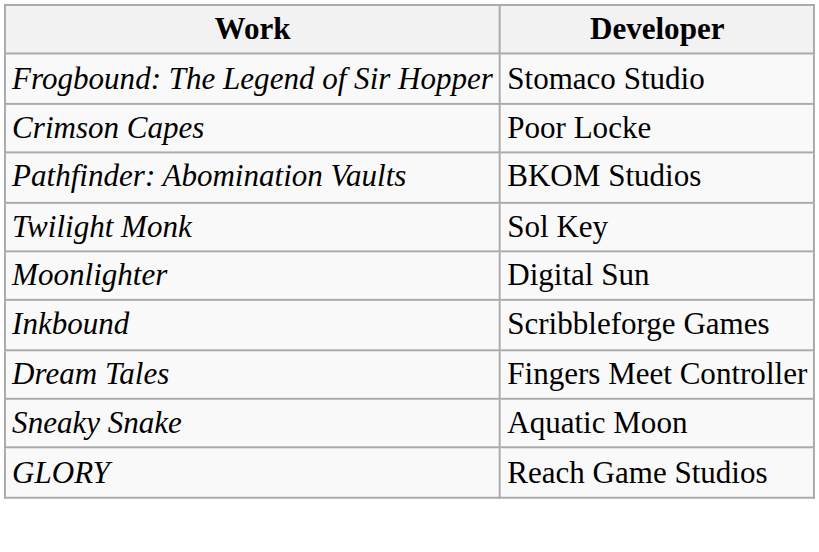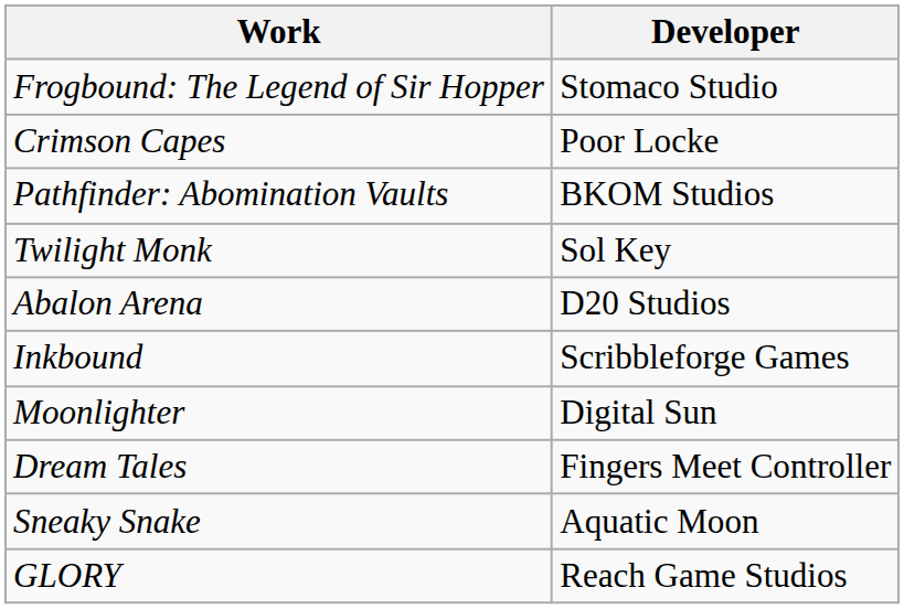 <table class="wikitable">
 <tr>
 <th>Work</th>
 <th>Developer</th>
 </tr>
 <tr>
 <td><em>Frogbound: The Legend of Sir Hopper</em></td>
 <td>Stomaco Studio</td>
 </tr>
 <tr>
 <td><em>Crimson Capes</em></td>
 <td>Poor Locke</td>
 </tr>
 <tr>
 <td><em>Pathfinder: Abomination Vaults</em></td>
 <td>BKOM Studios</td>
 </tr>
 <tr>
 <td><em>Twilight Monk</em></td>
 <td>Sol Key</td>
 </tr>
 <tr>
-<td><em>Moonlighter</em></td>
-<td>Digital Sun</td>
+<td><em>Abalon Arena</em></td>
+<td>D20 Studios</td>
 </tr>
 <tr>
 <td><em>Inkbound</em></td>
 <td>Scribbleforge Games</td>
+</tr>
+<tr>
+<td><em>Moonlighter</em></td>
+<td>Digital Sun</td>
 </tr>
 <tr>
 <td><em>Dream Tales</em></td>
 <td>Fingers Meet Controller</td>
 </tr>
 <tr>
 <td><em>Sneaky Snake</em></td>
 <td>Aquatic Moon</td>
 </tr>
 <tr>
 <td><em>GLORY</em></td>
 <td>Reach Game Studios</td>
 </tr>
 </table>
